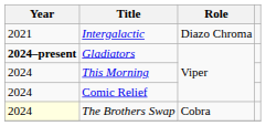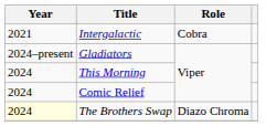 <table class="wikitable sortable">
 <tr>
 <th>Year</th>
 <th>Title</th>
 <th>Role</th>
 <th class="unsortable"></th>
 </tr>
 <tr>
 <td>2021</td>
 <td><em><a href='#'>Intergalactic</a></em></td>
-<td>Diazo Chroma</td>
+<td>Cobra</td>
 <td align="center"></td>
 </tr>
 <tr>
-<td><strong>2024–present</strong></td>
+<td>2024–present</td>
 <td><em><a href='#'>Gladiators</a></em></td>
 <td rowspan="3">Viper</td>
 <td align="center"></td>
 </tr>
 <tr>
 <td>2024</td>
 <td><em><a href='#'>This Morning</a></em></td>
 <td align="center"></td>
 </tr>
 <tr>
 <td>2024</td>
 <td><a href='#'>Comic Relief</a></td>
 <td align="center"></td>
 </tr>
 <tr>
 <td style="background: lightyellow;">2024</td>
 <td><em>The Brothers Swap</em></td>
-<td>Cobra</td>
+<td>Diazo Chroma</td>
 <td align="center"></td>
 </tr>
 <tr>
 </tr>
 </table>
